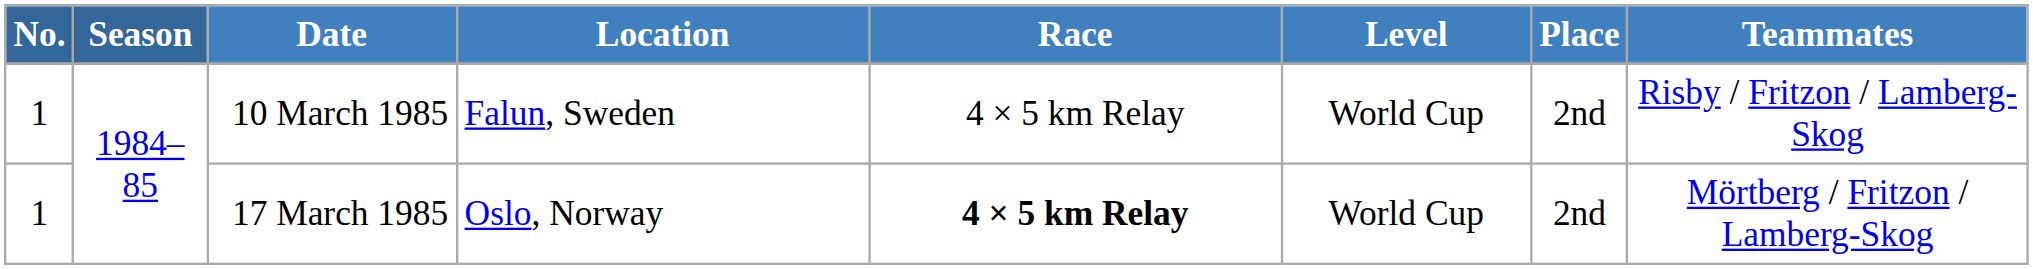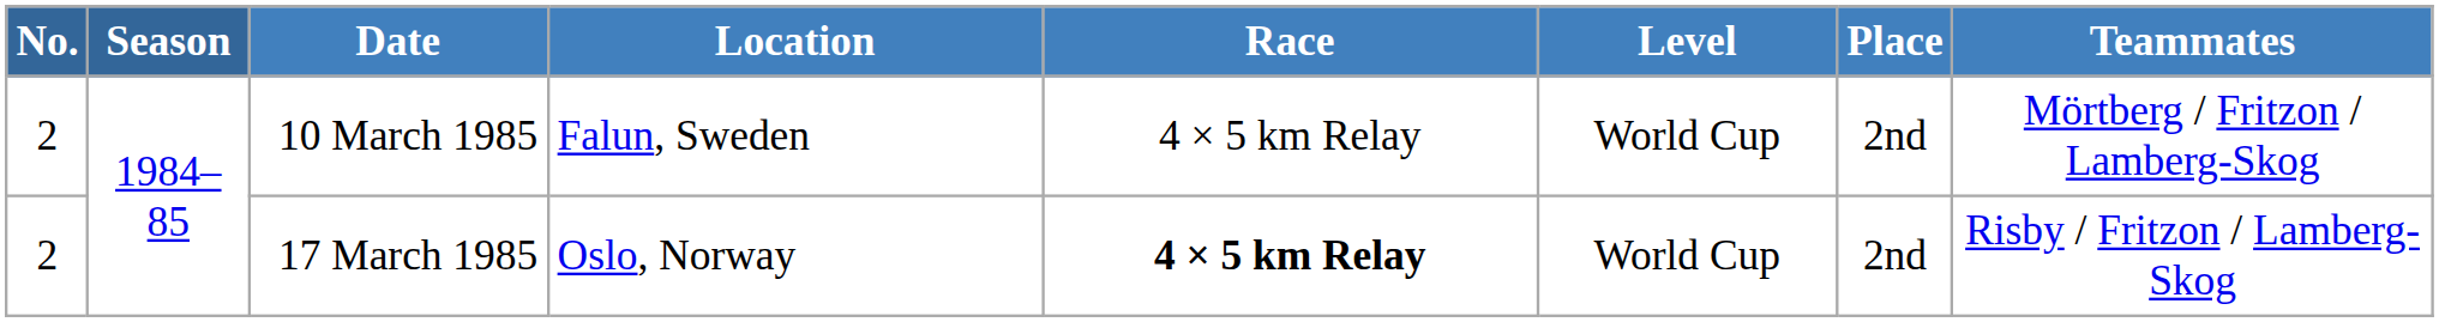 <table class="wikitable sortable" style="font-size:95%; text-align:center; border:grey solid 1px; border-collapse:collapse; background:#ffffff;">
 <tr style="background:#efefef;">
 <th style="background-color:#369; color:white;">No.</th>
 <th style="background-color:#369; color:white;">Season</th>
 <th style="background-color:#4180be; color:white; width:100px;">Date</th>
 <th style="background-color:#4180be; color:white; width:170px;">Location</th>
 <th style="background-color:#4180be; color:white; width:170px;">Race</th>
 <th style="background-color:#4180be; color:white; width:100px;">Level</th>
 <th style="background-color:#4180be; color:white;">Place</th>
 <th style="background-color:#4180be; color:white;">Teammates</th>
 </tr>
 <tr>
-<td align=center>1</td>
+<td align=center>2</td>
 <td rowspan=2 align=center><a href='#'>1984–85</a></td>
 <td align=right>10 March 1985</td>
 <td align=left> <a href='#'>Falun</a>, Sweden</td>
 <td>4 × 5 km Relay</td>
 <td>World Cup</td>
 <td>2nd</td>
-<td><a href='#'>Risby</a> / <a href='#'>Fritzon</a> / <a href='#'>Lamberg-Skog</a></td>
+<td><a href='#'>Mörtberg</a> / <a href='#'>Fritzon</a> / <a href='#'>Lamberg-Skog</a></td>
 </tr>
 <tr>
-<td align=center>1</td>
+<td align=center>2</td>
 <td align=right>17 March 1985</td>
 <td align=left> <a href='#'>Oslo</a>, Norway</td>
 <td><strong>4 × 5 km Relay</strong></td>
 <td>World Cup</td>
 <td>2nd</td>
-<td><a href='#'>Mörtberg</a> / <a href='#'>Fritzon</a> / <a href='#'>Lamberg-Skog</a></td>
+<td><a href='#'>Risby</a> / <a href='#'>Fritzon</a> / <a href='#'>Lamberg-Skog</a></td>
 </tr>
 </table>
